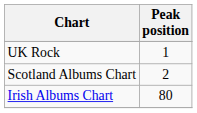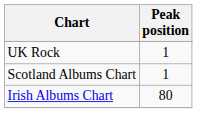 <table class="wikitable sortable">
 <tr>
 <th>Chart</th>
 <th>Peak<br>position</th>
 </tr>
 <tr>
 </tr>
 <tr>
 <td>UK Rock</td>
 <td style="text-align:center;">1</td>
 </tr>
 <tr>
 <td>Scotland Albums Chart</td>
-<td style="text-align:center;">2</td>
+<td style="text-align:center;">1</td>
 </tr>
 <tr>
 <td><a href='#'>Irish Albums Chart</a></td>
 <td style="text-align:center;">80</td>
 </tr>
 <tr>
 </tr>
 </table>
